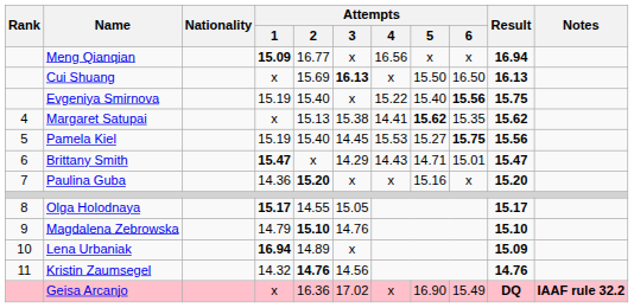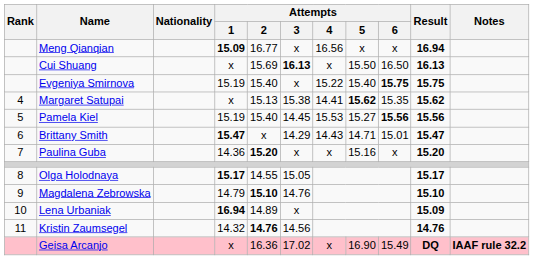 <table class="wikitable sortable" style="text-align:center">
 <tr>
 <th rowspan=2>Rank</th>
 <th rowspan=2>Name</th>
 <th rowspan=2>Nationality</th>
 <th colspan=6>Attempts</th>
 <th rowspan=2>Result</th>
 <th rowspan=2>Notes</th>
 </tr>
 <tr>
 <th>1</th>
 <th>2</th>
 <th>3</th>
 <th>4</th>
 <th>5</th>
 <th>6</th>
 </tr>
 <tr>
 <td></td>
 <td align=left><a href='#'>Meng Qianqian</a></td>
 <td align=left></td>
 <td><strong>15.09</strong></td>
 <td>16.77</td>
 <td>x</td>
 <td>16.56</td>
 <td>x</td>
 <td>x</td>
 <td><strong>16.94</strong></td>
 <td></td>
 </tr>
 <tr>
 <td></td>
 <td align=left><a href='#'>Cui Shuang</a></td>
 <td align=left></td>
 <td>x</td>
 <td>15.69</td>
 <td><strong>16.13</strong></td>
 <td>x</td>
 <td>15.50</td>
 <td>16.50</td>
 <td><strong>16.13</strong></td>
 <td></td>
 </tr>
 <tr>
 <td></td>
 <td align=left><a href='#'>Evgeniya Smirnova</a></td>
 <td align=left></td>
 <td>15.19</td>
 <td>15.40</td>
 <td>x</td>
 <td>15.22</td>
 <td>15.40</td>
-<td><strong>15.56</strong></td>
+<td><strong>15.75</strong></td>
 <td><strong>15.75</strong></td>
 <td></td>
 </tr>
 <tr>
 <td>4</td>
 <td align=left><a href='#'>Margaret Satupai</a></td>
 <td align=left></td>
 <td>x</td>
 <td>15.13</td>
 <td>15.38</td>
 <td>14.41</td>
 <td><strong>15.62</strong></td>
 <td>15.35</td>
 <td><strong>15.62</strong></td>
 <td></td>
 </tr>
 <tr>
 <td>5</td>
 <td align=left><a href='#'>Pamela Kiel</a></td>
 <td align=left></td>
 <td>15.19</td>
 <td>15.40</td>
 <td>14.45</td>
 <td>15.53</td>
 <td>15.27</td>
-<td><strong>15.75</strong></td>
+<td><strong>15.56</strong></td>
 <td><strong>15.56</strong></td>
 <td></td>
 </tr>
 <tr>
 <td>6</td>
 <td align=left><a href='#'>Brittany Smith</a></td>
 <td align=left></td>
 <td><strong>15.47</strong></td>
 <td>x</td>
 <td>14.29</td>
 <td>14.43</td>
 <td>14.71</td>
 <td>15.01</td>
 <td><strong>15.47</strong></td>
 <td></td>
 </tr>
 <tr>
 <td>7</td>
 <td align=left><a href='#'>Paulina Guba</a></td>
 <td align=left></td>
 <td>14.36</td>
 <td><strong>15.20</strong></td>
 <td>x</td>
 <td>x</td>
 <td>15.16</td>
 <td>x</td>
 <td><strong>15.20</strong></td>
 <td></td>
 </tr>
 <tr>
 <td colspan=11 bgcolor=lightgray></td>
 </tr>
 <tr>
 <td>8</td>
 <td align=left><a href='#'>Olga Holodnaya</a></td>
 <td align=left></td>
 <td><strong>15.17</strong></td>
 <td>14.55</td>
 <td>15.05</td>
 <td colspan=3></td>
 <td><strong>15.17</strong></td>
 <td></td>
 </tr>
 <tr>
 <td>9</td>
 <td align=left><a href='#'>Magdalena Zebrowska</a></td>
 <td align=left></td>
 <td>14.79</td>
 <td><strong>15.10</strong></td>
 <td>14.76</td>
 <td colspan=3></td>
 <td><strong>15.10</strong></td>
 <td></td>
 </tr>
 <tr>
 <td>10</td>
 <td align=left><a href='#'>Lena Urbaniak</a></td>
 <td align=left></td>
 <td><strong>16.94</strong></td>
 <td>14.89</td>
 <td>x</td>
 <td colspan=3></td>
 <td><strong>15.09</strong></td>
 <td></td>
 </tr>
 <tr>
 <td>11</td>
 <td align=left><a href='#'>Kristin Zaumsegel</a></td>
 <td align=left></td>
 <td>14.32</td>
 <td><strong>14.76</strong></td>
 <td>14.56</td>
 <td colspan=3></td>
 <td><strong>14.76</strong></td>
 <td></td>
 </tr>
 <tr bgcolor=pink>
 <td></td>
 <td align=left><a href='#'>Geisa Arcanjo</a></td>
 <td align=left></td>
 <td>x</td>
 <td>16.36</td>
 <td>17.02</td>
 <td>x</td>
 <td>16.90</td>
 <td>15.49</td>
 <td><strong>DQ</strong></td>
 <td><strong>IAAF rule 32.2</strong></td>
 </tr>
 </table>
